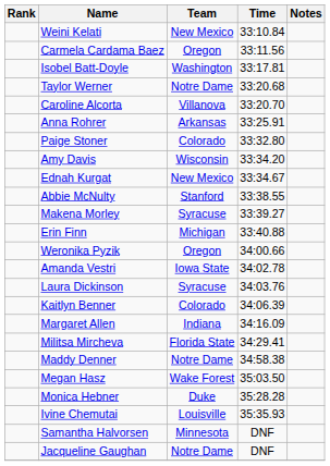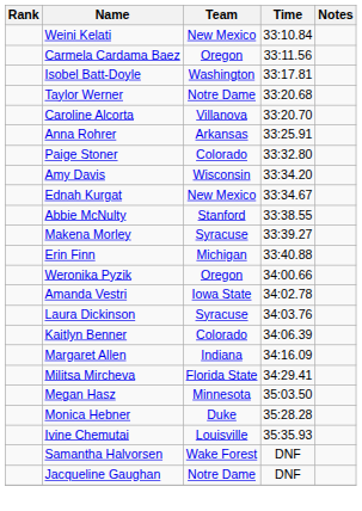 <table class="wikitable sortable" style="text-align:center">
 <tr>
 <th>Rank</th>
 <th>Name</th>
 <th>Team</th>
 <th>Time</th>
 <th>Notes</th>
 </tr>
 <tr>
 <td></td>
 <td align=left> <a href='#'>Weini Kelati</a></td>
 <td><a href='#'>New Mexico</a></td>
 <td>33:10.84</td>
 <td></td>
 </tr>
 <tr>
 <td></td>
 <td align=left> <a href='#'>Carmela Cardama Baez</a></td>
 <td><a href='#'>Oregon</a></td>
 <td>33:11.56</td>
 <td></td>
 </tr>
 <tr>
 <td></td>
 <td align=left> <a href='#'>Isobel Batt-Doyle</a></td>
 <td><a href='#'>Washington</a></td>
 <td>33:17.81</td>
 <td></td>
 </tr>
 <tr>
 <td></td>
 <td align=left> <a href='#'>Taylor Werner</a></td>
 <td><a href='#'>Notre Dame</a></td>
 <td>33:20.68</td>
 <td></td>
 </tr>
 <tr>
 <td></td>
 <td align=left> <a href='#'>Caroline Alcorta</a></td>
 <td><a href='#'>Villanova</a></td>
 <td>33:20.70</td>
 <td></td>
 </tr>
 <tr>
 <td></td>
 <td align=left> <a href='#'>Anna Rohrer</a></td>
 <td><a href='#'>Arkansas</a></td>
 <td>33:25.91</td>
 <td></td>
 </tr>
 <tr>
 <td></td>
 <td align=left> <a href='#'>Paige Stoner</a></td>
 <td><a href='#'>Colorado</a></td>
 <td>33:32.80</td>
 <td></td>
 </tr>
 <tr>
 <td></td>
 <td align=left> <a href='#'>Amy Davis</a></td>
 <td><a href='#'>Wisconsin</a></td>
 <td>33:34.20</td>
 <td></td>
 </tr>
 <tr>
 <td></td>
 <td align=left> <a href='#'>Ednah Kurgat</a></td>
 <td><a href='#'>New Mexico</a></td>
 <td>33:34.67</td>
 <td></td>
 </tr>
 <tr>
 <td></td>
 <td align=left> <a href='#'>Abbie McNulty</a></td>
 <td><a href='#'>Stanford</a></td>
 <td>33:38.55</td>
 <td></td>
 </tr>
 <tr>
 <td></td>
 <td align=left> <a href='#'>Makena Morley</a></td>
 <td><a href='#'>Syracuse</a></td>
 <td>33:39.27</td>
 <td></td>
 </tr>
 <tr>
 <td></td>
 <td align=left> <a href='#'>Erin Finn</a></td>
 <td><a href='#'>Michigan</a></td>
 <td>33:40.88</td>
 <td></td>
 </tr>
 <tr>
 <td></td>
 <td align=left> <a href='#'>Weronika Pyzik</a></td>
 <td><a href='#'>Oregon</a></td>
 <td>34:00.66</td>
 <td></td>
 </tr>
 <tr>
 <td></td>
 <td align=left> <a href='#'>Amanda Vestri</a></td>
 <td><a href='#'>Iowa State</a></td>
 <td>34:02.78</td>
 <td></td>
 </tr>
 <tr>
 <td></td>
 <td align=left> <a href='#'>Laura Dickinson</a></td>
 <td><a href='#'>Syracuse</a></td>
 <td>34:03.76</td>
 <td></td>
 </tr>
 <tr>
 <td></td>
 <td align=left> <a href='#'>Kaitlyn Benner</a></td>
 <td><a href='#'>Colorado</a></td>
 <td>34:06.39</td>
 <td></td>
 </tr>
 <tr>
 <td></td>
 <td align=left> <a href='#'>Margaret Allen</a></td>
 <td><a href='#'>Indiana</a></td>
 <td>34:16.09</td>
 <td></td>
 </tr>
 <tr>
 <td></td>
 <td align=left> <a href='#'>Militsa Mircheva</a></td>
 <td><a href='#'>Florida State</a></td>
 <td>34:29.41</td>
 <td></td>
 </tr>
 <tr>
 <td></td>
-<td align=left> <a href='#'>Maddy Denner</a></td>
-<td><a href='#'>Notre Dame</a></td>
-<td>34:58.38</td>
-<td></td>
-</tr>
-<tr>
-<td></td>
 <td align=left> <a href='#'>Megan Hasz</a></td>
-<td><a href='#'>Wake Forest</a></td>
+<td><a href='#'>Minnesota</a></td>
 <td>35:03.50</td>
 <td></td>
 </tr>
 <tr>
 <td></td>
 <td align=left> <a href='#'>Monica Hebner</a></td>
 <td><a href='#'>Duke</a></td>
 <td>35:28.28</td>
 <td></td>
 </tr>
 <tr>
 <td></td>
 <td align=left> <a href='#'>Ivine Chemutai</a></td>
 <td><a href='#'>Louisville</a></td>
 <td>35:35.93</td>
 <td></td>
 </tr>
 <tr>
 <td></td>
 <td align=left> <a href='#'>Samantha Halvorsen</a></td>
-<td><a href='#'>Minnesota</a></td>
+<td><a href='#'>Wake Forest</a></td>
 <td>DNF</td>
 <td></td>
 </tr>
 <tr>
 <td></td>
 <td align=left> <a href='#'>Jacqueline Gaughan</a></td>
 <td><a href='#'>Notre Dame</a></td>
 <td>DNF</td>
 <td></td>
 </tr>
 <tr>
 </tr>
 </table>
